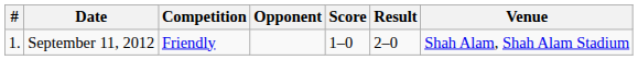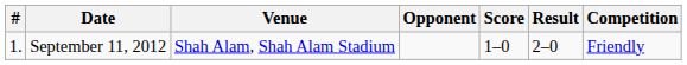 <table class="wikitable collapsible collapsed">
 <tr>
 <th>#</th>
 <th>Date</th>
-<th>Competition</th>
+<th>Venue</th>
 <th>Opponent</th>
 <th>Score</th>
 <th>Result</th>
-<th>Venue</th>
+<th>Competition</th>
 </tr>
 <tr>
 <td>1.</td>
 <td>September 11, 2012</td>
-<td><a href='#'>Friendly</a></td>
+<td><a href='#'>Shah Alam</a>, <a href='#'>Shah Alam Stadium</a></td>
 <td></td>
 <td>1–0</td>
 <td>2–0</td>
-<td><a href='#'>Shah Alam</a>, <a href='#'>Shah Alam Stadium</a></td>
+<td><a href='#'>Friendly</a></td>
 </tr>
 </table>
